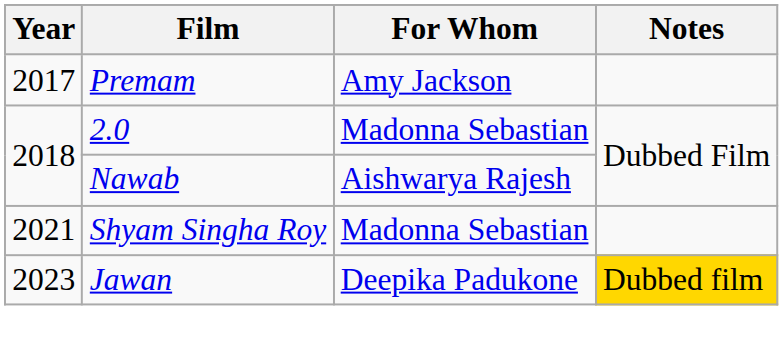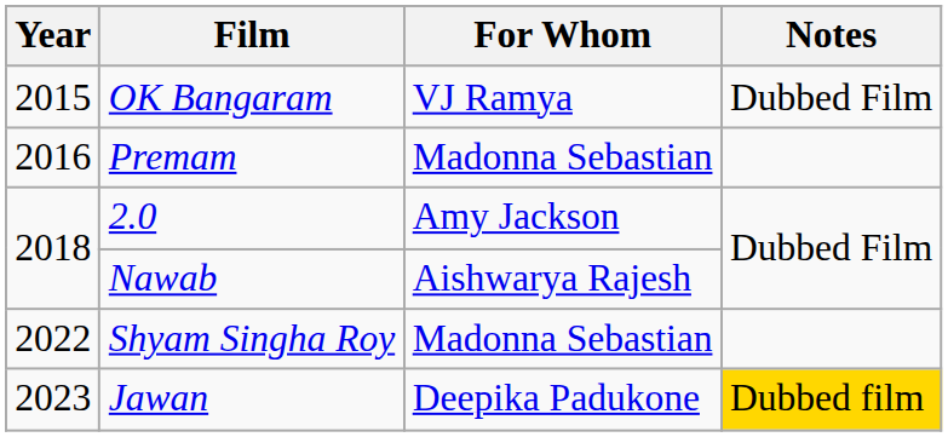 <table class="wikitable sortable">
 <tr>
 <th scope="col">Year</th>
 <th scope="col">Film</th>
 <th scope="col">For Whom</th>
 <th class="unsortable" scope="col">Notes</th>
 </tr>
 <tr>
-<td>2017</td>
+<td>2015</td>
+<td><em><a href='#'>OK Bangaram</a></em></td>
+<td><a href='#'>VJ Ramya</a></td>
+<td>Dubbed Film</td>
+</tr>
+<tr>
+<td>2016</td>
 <td><em><a href='#'>Premam</a></em></td>
-<td><a href='#'>Amy Jackson</a></td>
+<td><a href='#'>Madonna Sebastian</a></td>
 <td></td>
 </tr>
 <tr>
 <td rowspan="2">2018</td>
 <td><em><a href='#'>2.0</a></em></td>
-<td><a href='#'>Madonna Sebastian</a></td>
+<td><a href='#'>Amy Jackson</a></td>
 <td rowspan="2">Dubbed Film</td>
 </tr>
 <tr>
 <td><em><a href='#'>Nawab</a></em></td>
 <td><a href='#'>Aishwarya Rajesh</a></td>
 </tr>
 <tr>
-<td>2021</td>
+<td>2022</td>
 <td><em><a href='#'>Shyam Singha Roy</a></em></td>
 <td><a href='#'>Madonna Sebastian</a></td>
 <td></td>
 </tr>
 <tr>
 <td>2023</td>
 <td><em><a href='#'>Jawan</a></em></td>
 <td><a href='#'>Deepika Padukone</a></td>
 <td style="background: gold;">Dubbed film</td>
 </tr>
 </table>
